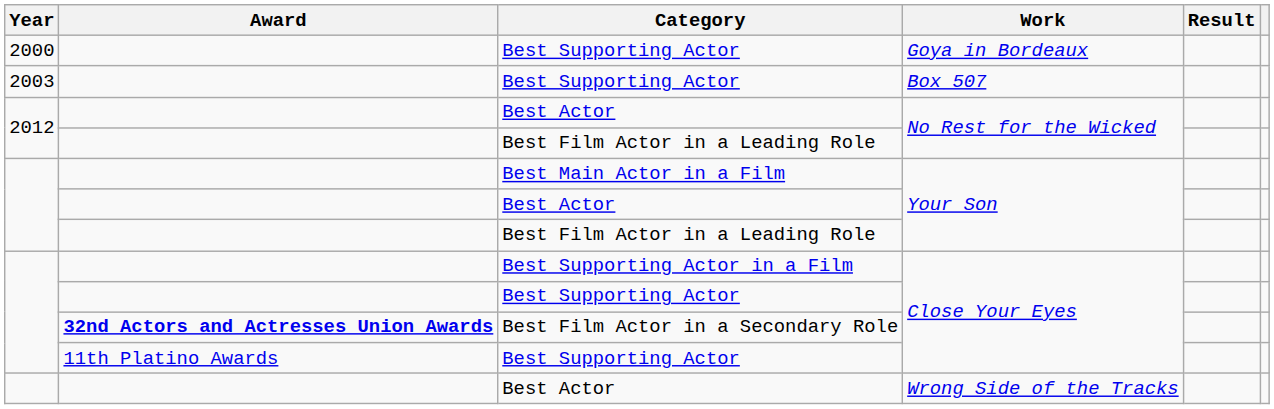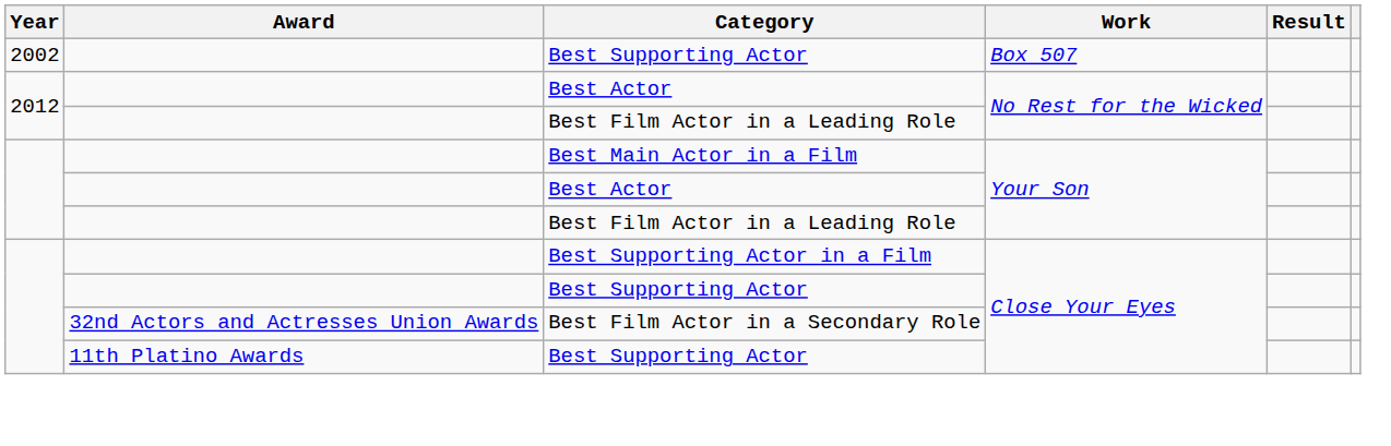 <table class="wikitable sortable plainrowheaders">
 <tr>
 <th>Year</th>
 <th>Award</th>
 <th>Category</th>
 <th>Work</th>
 <th>Result</th>
 <th scope="col" class="unsortable"></th>
 </tr>
 <tr>
-<td align = "center">2000</td>
-<td></td>
-<td><a href='#'>Best Supporting Actor</a></td>
-<td><em><a href='#'>Goya in Bordeaux</a></em></td>
-<td></td>
-<td align = "center"></td>
-</tr>
-<tr>
-<td align = "center">2003</td>
+<td align = "center">2002</td>
 <td></td>
 <td><a href='#'>Best Supporting Actor</a></td>
 <td><em><a href='#'>Box 507</a></em></td>
 <td></td>
 <td align = "center"></td>
 </tr>
 <tr>
 <td align = "center" rowspan = "2">2012</td>
 <td></td>
 <td><a href='#'>Best Actor</a></td>
 <td rowspan = "2"><em><a href='#'>No Rest for the Wicked</a></em></td>
 <td></td>
 <td align = "center"></td>
 </tr>
 <tr>
 <td></td>
 <td>Best Film Actor in a Leading Role</td>
 <td></td>
 <td align = "center"></td>
 </tr>
 <tr>
 <td rowspan = "3"></td>
 <td></td>
 <td><a href='#'>Best Main Actor in a Film</a></td>
 <td rowspan = "3"><em><a href='#'>Your Son</a></em></td>
 <td></td>
 <td></td>
 </tr>
 <tr>
 <td></td>
 <td><a href='#'>Best Actor</a></td>
 <td></td>
 <td></td>
 </tr>
 <tr>
 <td></td>
 <td>Best Film Actor in a Leading Role</td>
 <td></td>
 <td></td>
 </tr>
 <tr>
 <td rowspan = "4"></td>
 <td></td>
 <td><a href='#'>Best Supporting Actor in a Film</a></td>
 <td rowspan = "4"><em><a href='#'>Close Your Eyes</a></em></td>
 <td></td>
 <td></td>
 </tr>
 <tr>
 <td></td>
 <td><a href='#'>Best Supporting Actor</a></td>
 <td></td>
 <td></td>
 </tr>
 <tr>
-<td><strong><a href='#'>32nd Actors and Actresses Union Awards</a></strong></td>
+<td><a href='#'>32nd Actors and Actresses Union Awards</a></td>
 <td>Best Film Actor in a Secondary Role</td>
 <td></td>
 <td></td>
 </tr>
 <tr>
 <td><a href='#'>11th Platino Awards</a></td>
 <td><a href='#'>Best Supporting Actor</a></td>
 <td></td>
 <td></td>
 </tr>
-<tr>
-<td></td>
-<td></td>
-<td>Best Actor</td>
-<td><em><a href='#'>Wrong Side of the Tracks</a></em></td>
-<td></td>
-<td></td>
-</tr>
 </table>
